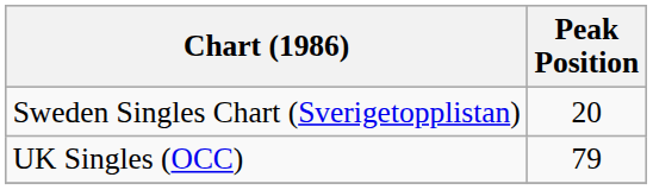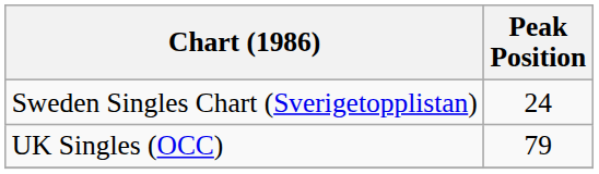 <table class="wikitable sortable">
 <tr>
 <th>Chart (1986)</th>
 <th>Peak<br>Position</th>
 </tr>
 <tr>
 <td>Sweden Singles Chart (<a href='#'>Sverigetopplistan</a>)</td>
-<td align="center">20</td>
+<td align="center">24</td>
 </tr>
 <tr>
 <td>UK Singles (<a href='#'>OCC</a>)</td>
 <td align="center">79</td>
 </tr>
 <tr>
 </tr>
 </table>
